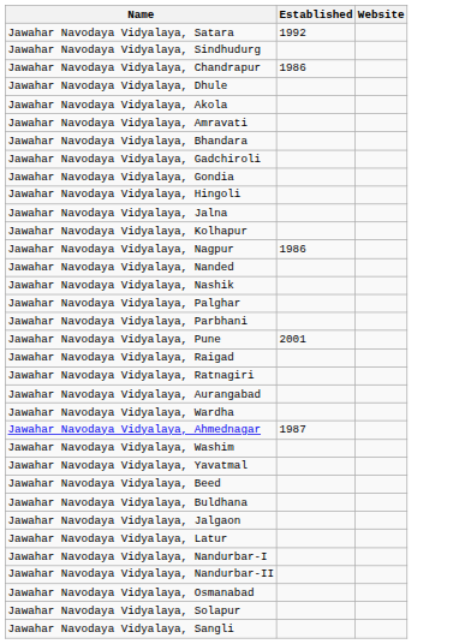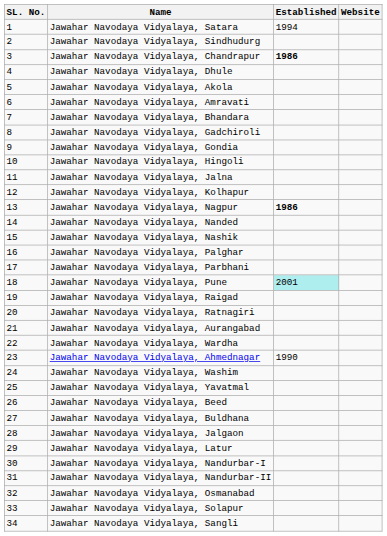 <table class="wikitable sortable mw-collapsible">
 <tr>
+<th>SL. No.</th>
 <th>Name</th>
 <th>Established</th>
 <th>Website</th>
 </tr>
 <tr>
+<td>1</td>
 <td>Jawahar Navodaya Vidyalaya, Satara</td>
-<td>1992</td>
+<td>1994</td>
 <td></td>
 </tr>
 <tr>
+<td>2</td>
 <td>Jawahar Navodaya Vidyalaya, Sindhudurg</td>
 <td></td>
 <td></td>
 </tr>
 <tr>
+<td>3</td>
 <td>Jawahar Navodaya Vidyalaya, Chandrapur</td>
-<td>1986</td>
+<td><strong>1986</strong></td>
 <td></td>
 </tr>
 <tr>
+<td>4</td>
 <td>Jawahar Navodaya Vidyalaya, Dhule</td>
 <td></td>
 <td></td>
 </tr>
 <tr>
+<td>5</td>
 <td>Jawahar Navodaya Vidyalaya, Akola</td>
 <td></td>
 <td></td>
 </tr>
 <tr>
+<td>6</td>
 <td>Jawahar Navodaya Vidyalaya, Amravati</td>
 <td></td>
 <td></td>
 </tr>
 <tr>
+<td>7</td>
 <td>Jawahar Navodaya Vidyalaya, Bhandara</td>
 <td></td>
 <td></td>
 </tr>
 <tr>
+<td>8</td>
 <td>Jawahar Navodaya Vidyalaya, Gadchiroli</td>
 <td></td>
 <td></td>
 </tr>
 <tr>
+<td>9</td>
 <td>Jawahar Navodaya Vidyalaya, Gondia</td>
 <td></td>
 <td></td>
 </tr>
 <tr>
+<td>10</td>
 <td>Jawahar Navodaya Vidyalaya, Hingoli</td>
 <td></td>
 <td></td>
 </tr>
 <tr>
+<td>11</td>
 <td>Jawahar Navodaya Vidyalaya, Jalna</td>
 <td></td>
 <td></td>
 </tr>
 <tr>
+<td>12</td>
 <td>Jawahar Navodaya Vidyalaya, Kolhapur</td>
 <td></td>
 <td></td>
 </tr>
 <tr>
+<td>13</td>
 <td>Jawahar Navodaya Vidyalaya, Nagpur</td>
-<td>1986</td>
+<td><strong>1986</strong></td>
 <td></td>
 </tr>
 <tr>
+<td>14</td>
 <td>Jawahar Navodaya Vidyalaya, Nanded</td>
 <td></td>
 <td></td>
 </tr>
 <tr>
+<td>15</td>
 <td>Jawahar Navodaya Vidyalaya, Nashik</td>
 <td></td>
 <td></td>
 </tr>
 <tr>
+<td>16</td>
 <td>Jawahar Navodaya Vidyalaya, Palghar</td>
 <td></td>
 <td></td>
 </tr>
 <tr>
+<td>17</td>
 <td>Jawahar Navodaya Vidyalaya, Parbhani</td>
 <td></td>
 <td></td>
 </tr>
 <tr>
+<td>18</td>
 <td>Jawahar Navodaya Vidyalaya, Pune</td>
-<td>2001</td>
+<td style="background: paleturquoise;">2001</td>
 <td></td>
 </tr>
 <tr>
+<td>19</td>
 <td>Jawahar Navodaya Vidyalaya, Raigad</td>
 <td></td>
 <td></td>
 </tr>
 <tr>
+<td>20</td>
 <td>Jawahar Navodaya Vidyalaya, Ratnagiri</td>
 <td></td>
 <td></td>
 </tr>
 <tr>
+<td>21</td>
 <td>Jawahar Navodaya Vidyalaya, Aurangabad</td>
 <td></td>
 <td></td>
 </tr>
 <tr>
+<td>22</td>
 <td>Jawahar Navodaya Vidyalaya, Wardha</td>
 <td></td>
 <td></td>
 </tr>
 <tr>
+<td>23</td>
 <td><a href='#'>Jawahar Navodaya Vidyalaya, Ahmednagar</a></td>
-<td>1987</td>
+<td>1990</td>
 <td></td>
 </tr>
 <tr>
+<td>24</td>
 <td>Jawahar Navodaya Vidyalaya, Washim</td>
 <td></td>
 <td></td>
 </tr>
 <tr>
+<td>25</td>
 <td>Jawahar Navodaya Vidyalaya, Yavatmal</td>
 <td></td>
 <td></td>
 </tr>
 <tr>
+<td>26</td>
 <td>Jawahar Navodaya Vidyalaya, Beed</td>
 <td></td>
 <td></td>
 </tr>
 <tr>
+<td>27</td>
 <td>Jawahar Navodaya Vidyalaya, Buldhana</td>
 <td></td>
 <td></td>
 </tr>
 <tr>
+<td>28</td>
 <td>Jawahar Navodaya Vidyalaya, Jalgaon</td>
 <td></td>
 <td></td>
 </tr>
 <tr>
+<td>29</td>
 <td>Jawahar Navodaya Vidyalaya, Latur</td>
 <td></td>
 <td></td>
 </tr>
 <tr>
+<td>30</td>
 <td>Jawahar Navodaya Vidyalaya, Nandurbar-I</td>
 <td></td>
 <td></td>
 </tr>
 <tr>
+<td>31</td>
 <td>Jawahar Navodaya Vidyalaya, Nandurbar-II</td>
 <td></td>
 <td></td>
 </tr>
 <tr>
+<td>32</td>
 <td>Jawahar Navodaya Vidyalaya, Osmanabad</td>
 <td></td>
 <td></td>
 </tr>
 <tr>
+<td>33</td>
 <td>Jawahar Navodaya Vidyalaya, Solapur</td>
 <td></td>
 <td></td>
 </tr>
 <tr>
+<td>34</td>
 <td>Jawahar Navodaya Vidyalaya, Sangli</td>
 <td></td>
 <td></td>
 </tr>
 </table>
